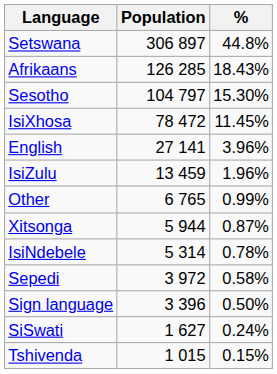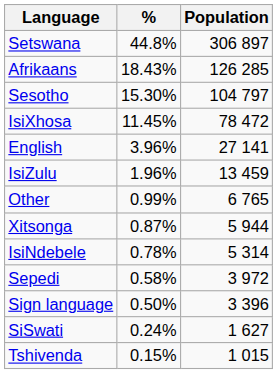 <table class="wikitable" style="font-size: 95%; text-align: right">
 <tr>
 <th>Language</th>
+<th>%</th>
 <th>Population</th>
-<th>%</th>
 </tr>
 <tr>
 <td align=left><a href='#'>Setswana</a></td>
+<td>44.8%</td>
 <td>306 897</td>
-<td>44.8%</td>
 </tr>
 <tr>
 <td align=left><a href='#'>Afrikaans</a></td>
+<td>18.43%</td>
 <td>126 285</td>
-<td>18.43%</td>
 </tr>
 <tr>
 <td align=left><a href='#'>Sesotho</a></td>
+<td>15.30%</td>
 <td>104 797</td>
-<td>15.30%</td>
 </tr>
 <tr>
 <td align=left><a href='#'>IsiXhosa</a></td>
+<td>11.45%</td>
 <td>78 472</td>
-<td>11.45%</td>
 </tr>
 <tr>
 <td align=left><a href='#'>English</a></td>
+<td>3.96%</td>
 <td>27 141</td>
-<td>3.96%</td>
 </tr>
 <tr>
 <td align=left><a href='#'>IsiZulu</a></td>
+<td>1.96%</td>
 <td>13 459</td>
-<td>1.96%</td>
 </tr>
 <tr>
 <td align=left><a href='#'>Other</a></td>
+<td>0.99%</td>
 <td>6 765</td>
-<td>0.99%</td>
 </tr>
 <tr>
 <td align=left><a href='#'>Xitsonga</a></td>
+<td>0.87%</td>
 <td>5 944</td>
-<td>0.87%</td>
 </tr>
 <tr>
 <td align=left><a href='#'>IsiNdebele</a></td>
+<td>0.78%</td>
 <td>5 314</td>
-<td>0.78%</td>
 </tr>
 <tr>
 <td align=left><a href='#'>Sepedi</a></td>
+<td>0.58%</td>
 <td>3 972</td>
-<td>0.58%</td>
 </tr>
 <tr>
 <td align=left><a href='#'>Sign language</a></td>
+<td>0.50%</td>
 <td>3 396</td>
-<td>0.50%</td>
 </tr>
 <tr>
 <td align=left><a href='#'>SiSwati</a></td>
+<td>0.24%</td>
 <td>1 627</td>
-<td>0.24%</td>
 </tr>
 <tr>
 <td align=left><a href='#'>Tshivenda</a></td>
+<td>0.15%</td>
 <td>1 015</td>
-<td>0.15%</td>
 </tr>
 </table>
